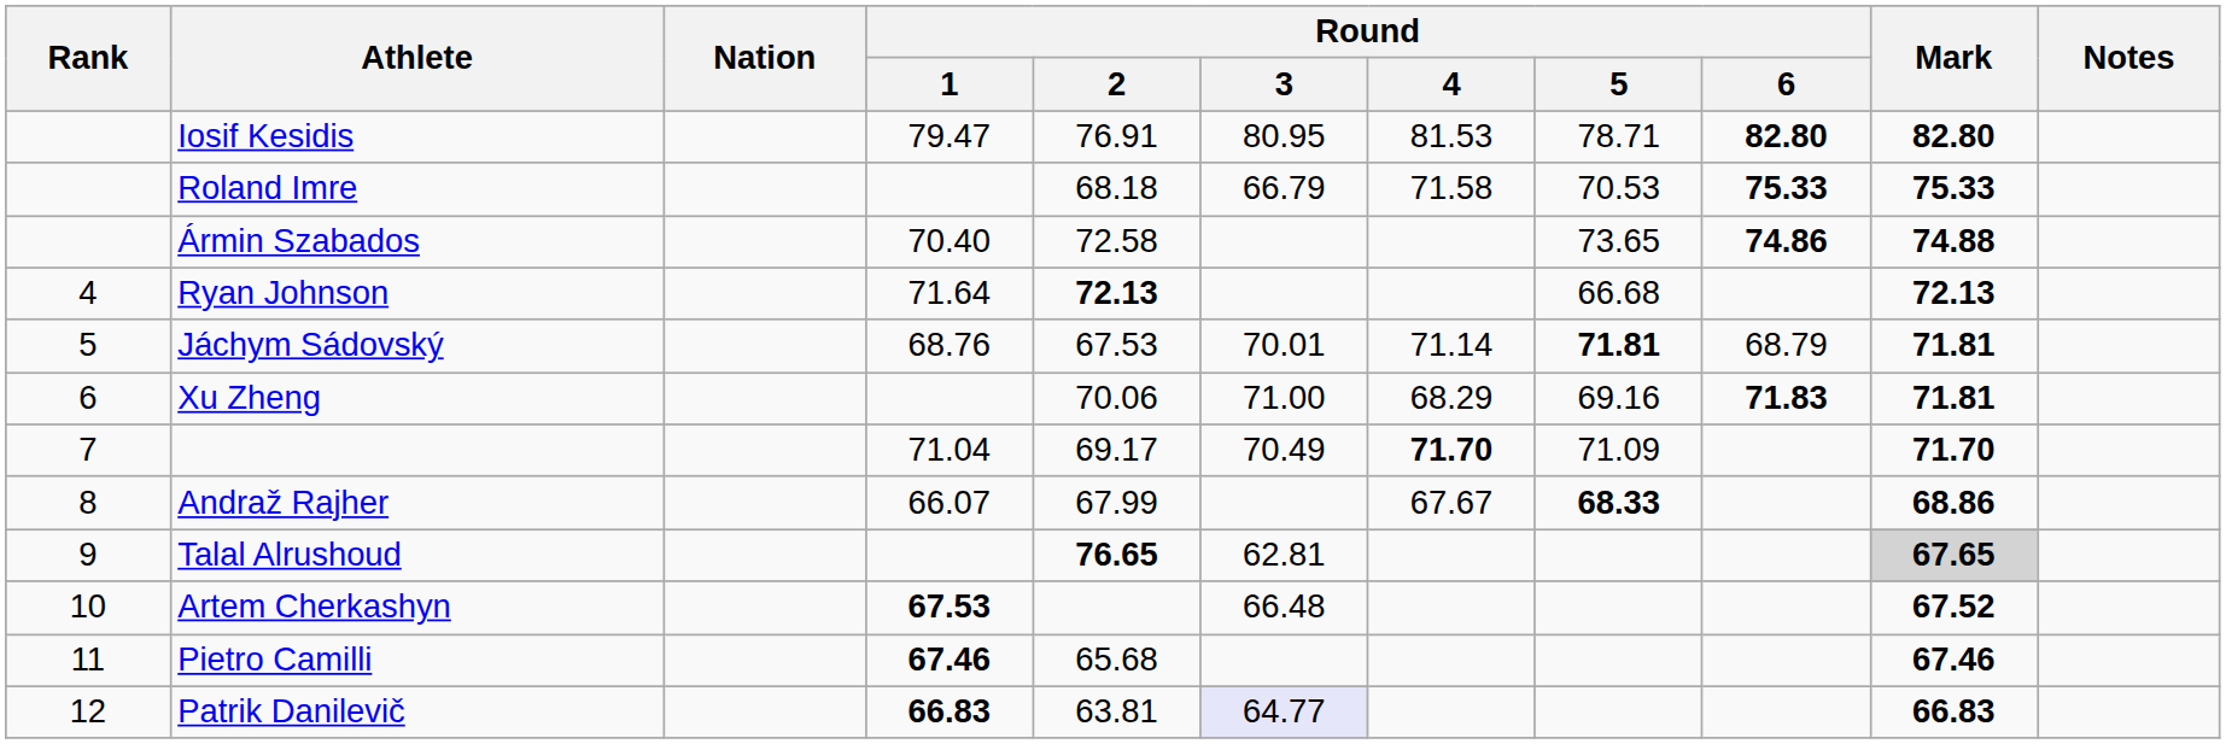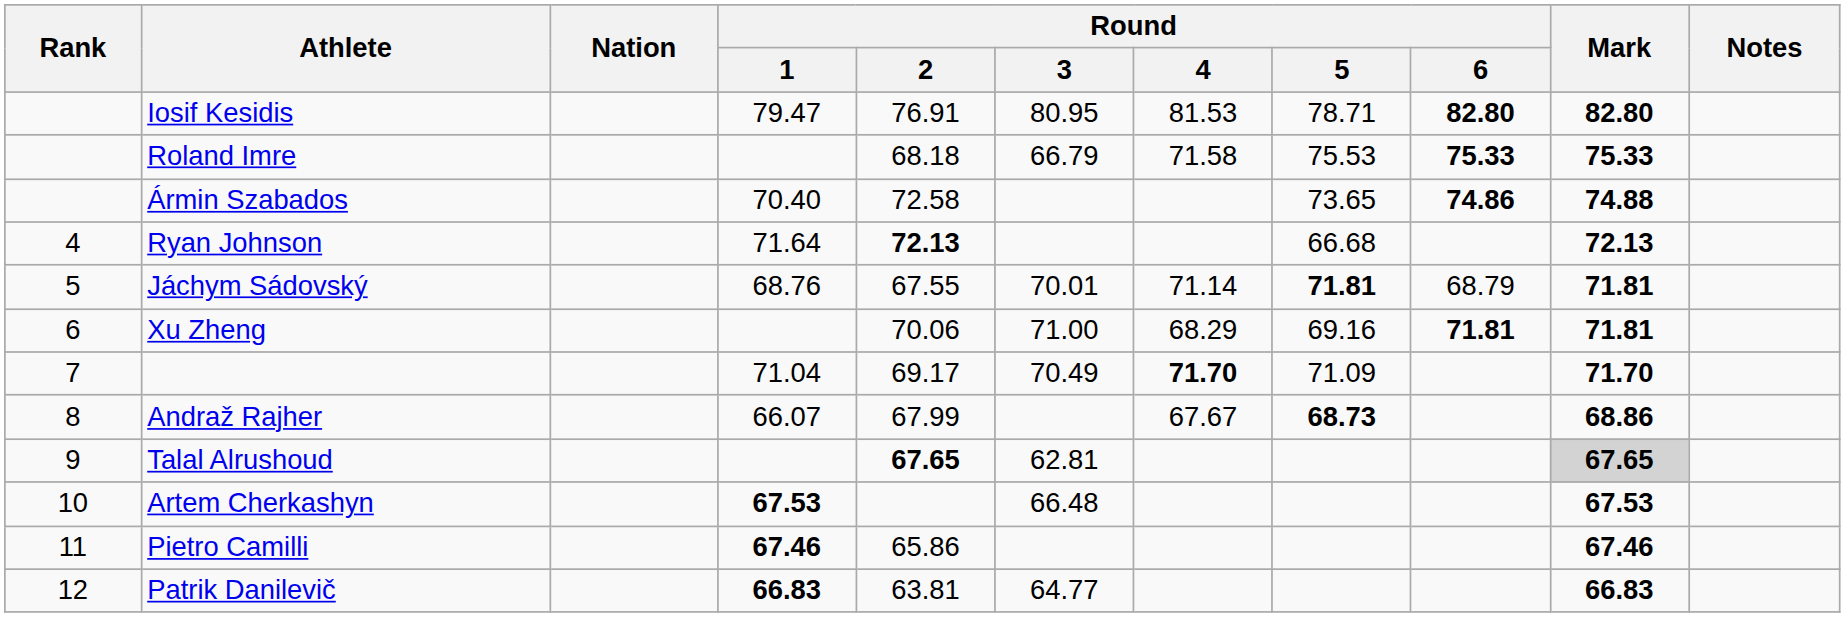 <table class="wikitable sortable" style="text-align:center;width: 85%;">
 <tr>
 <th rowspan=2>Rank</th>
 <th rowspan=2>Athlete</th>
 <th rowspan=2>Nation</th>
 <th colspan=6>Round</th>
 <th rowspan=2>Mark</th>
 <th rowspan=2>Notes</th>
 </tr>
 <tr>
 <th>1</th>
 <th>2</th>
 <th>3</th>
 <th>4</th>
 <th>5</th>
 <th>6</th>
 </tr>
 <tr>
 <td></td>
 <td align=left><a href='#'>Iosif Kesidis</a></td>
 <td align=left></td>
 <td>79.47</td>
 <td>76.91</td>
 <td>80.95</td>
 <td>81.53</td>
 <td>78.71</td>
 <td><strong>82.80</strong></td>
 <td><strong>82.80</strong></td>
 <td></td>
 </tr>
 <tr>
 <td></td>
 <td align=left><a href='#'>Roland Imre</a></td>
 <td align=left></td>
 <td></td>
 <td>68.18</td>
 <td>66.79</td>
 <td>71.58</td>
-<td>70.53</td>
+<td>75.53</td>
 <td><strong>75.33</strong></td>
 <td><strong>75.33</strong></td>
 <td></td>
 </tr>
 <tr>
 <td></td>
 <td align=left><a href='#'>Ármin Szabados</a></td>
 <td align=left></td>
 <td>70.40</td>
 <td>72.58</td>
 <td></td>
 <td></td>
 <td>73.65</td>
 <td><strong>74.86</strong></td>
 <td><strong>74.88</strong></td>
 <td></td>
 </tr>
 <tr>
 <td>4</td>
 <td align=left><a href='#'>Ryan Johnson</a></td>
 <td align=left></td>
 <td>71.64</td>
 <td><strong>72.13</strong></td>
 <td></td>
 <td></td>
 <td>66.68</td>
 <td></td>
 <td><strong>72.13</strong></td>
 <td></td>
 </tr>
 <tr>
 <td>5</td>
 <td align=left><a href='#'>Jáchym Sádovský</a></td>
 <td align=left></td>
 <td>68.76</td>
-<td>67.53</td>
+<td>67.55</td>
 <td>70.01</td>
 <td>71.14</td>
 <td><strong>71.81</strong></td>
 <td>68.79</td>
 <td><strong>71.81</strong></td>
 <td></td>
 </tr>
 <tr>
 <td>6</td>
 <td align=left><a href='#'>Xu Zheng</a></td>
 <td align=left></td>
 <td></td>
 <td>70.06</td>
 <td>71.00</td>
 <td>68.29</td>
 <td>69.16</td>
-<td><strong>71.83</strong></td>
+<td><strong>71.81</strong></td>
 <td><strong>71.81</strong></td>
 <td></td>
 </tr>
 <tr>
 <td>7</td>
 <td align=left></td>
 <td align=left></td>
 <td>71.04</td>
 <td>69.17</td>
 <td>70.49</td>
 <td><strong>71.70</strong></td>
 <td>71.09</td>
 <td></td>
 <td><strong>71.70</strong></td>
 <td></td>
 </tr>
 <tr>
 <td>8</td>
 <td align=left><a href='#'>Andraž Rajher</a></td>
 <td align=left></td>
 <td>66.07</td>
 <td>67.99</td>
 <td></td>
 <td>67.67</td>
-<td><strong>68.33</strong></td>
+<td><strong>68.73</strong></td>
 <td></td>
 <td><strong>68.86</strong></td>
 <td></td>
 </tr>
 <tr>
 <td>9</td>
 <td align=left><a href='#'>Talal Alrushoud</a></td>
 <td align=left></td>
 <td></td>
-<td><strong>76.65</strong></td>
+<td><strong>67.65</strong></td>
 <td>62.81</td>
 <td></td>
 <td></td>
 <td></td>
 <td style="background: lightgrey;"><strong>67.65</strong></td>
 <td></td>
 </tr>
 <tr>
 <td>10</td>
 <td align=left><a href='#'>Artem Cherkashyn</a></td>
 <td align=left></td>
 <td><strong>67.53</strong></td>
 <td></td>
 <td>66.48</td>
 <td></td>
 <td></td>
 <td></td>
-<td><strong>67.52</strong></td>
+<td><strong>67.53</strong></td>
 <td></td>
 </tr>
 <tr>
 <td>11</td>
 <td align=left><a href='#'>Pietro Camilli</a></td>
 <td align=left></td>
 <td><strong>67.46</strong></td>
-<td>65.68</td>
+<td>65.86</td>
 <td></td>
 <td></td>
 <td></td>
 <td></td>
 <td><strong>67.46</strong></td>
 <td></td>
 </tr>
 <tr>
 <td>12</td>
 <td align=left><a href='#'>Patrik Danilevič</a></td>
 <td align=left></td>
 <td><strong>66.83</strong></td>
 <td>63.81</td>
-<td style="background: lavender;">64.77</td>
+<td>64.77</td>
 <td></td>
 <td></td>
 <td></td>
 <td><strong>66.83</strong></td>
 <td></td>
 </tr>
 </table>
